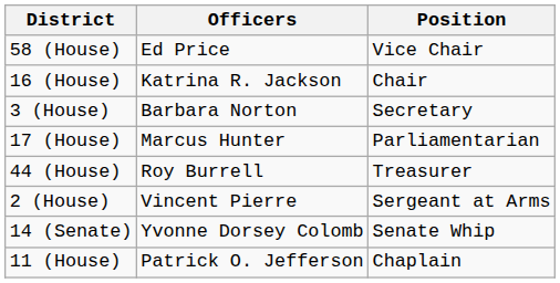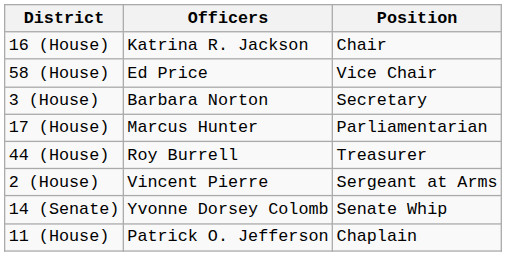 <table class="wikitable">
 <tr>
 <th>District</th>
 <th>Officers</th>
 <th>Position</th>
 </tr>
 <tr>
+<td>16 (House)</td>
+<td>Katrina R. Jackson</td>
+<td>Chair</td>
+</tr>
+<tr>
 <td>58 (House)</td>
 <td>Ed Price</td>
 <td>Vice Chair</td>
-</tr>
-<tr>
-<td>16 (House)</td>
-<td>Katrina R. Jackson</td>
-<td>Chair</td>
 </tr>
 <tr>
 <td>3 (House)</td>
 <td>Barbara Norton</td>
 <td>Secretary</td>
 </tr>
 <tr>
 <td>17 (House)</td>
 <td>Marcus Hunter</td>
 <td>Parliamentarian</td>
 </tr>
 <tr>
 <td>44 (House)</td>
 <td>Roy Burrell</td>
 <td>Treasurer</td>
 </tr>
 <tr>
 <td>2 (House)</td>
 <td>Vincent Pierre</td>
 <td>Sergeant at Arms</td>
 </tr>
 <tr>
 <td>14 (Senate)</td>
 <td>Yvonne Dorsey Colomb</td>
 <td>Senate Whip</td>
 </tr>
 <tr>
 <td>11 (House)</td>
 <td>Patrick O. Jefferson</td>
 <td>Chaplain</td>
 </tr>
 </table>
